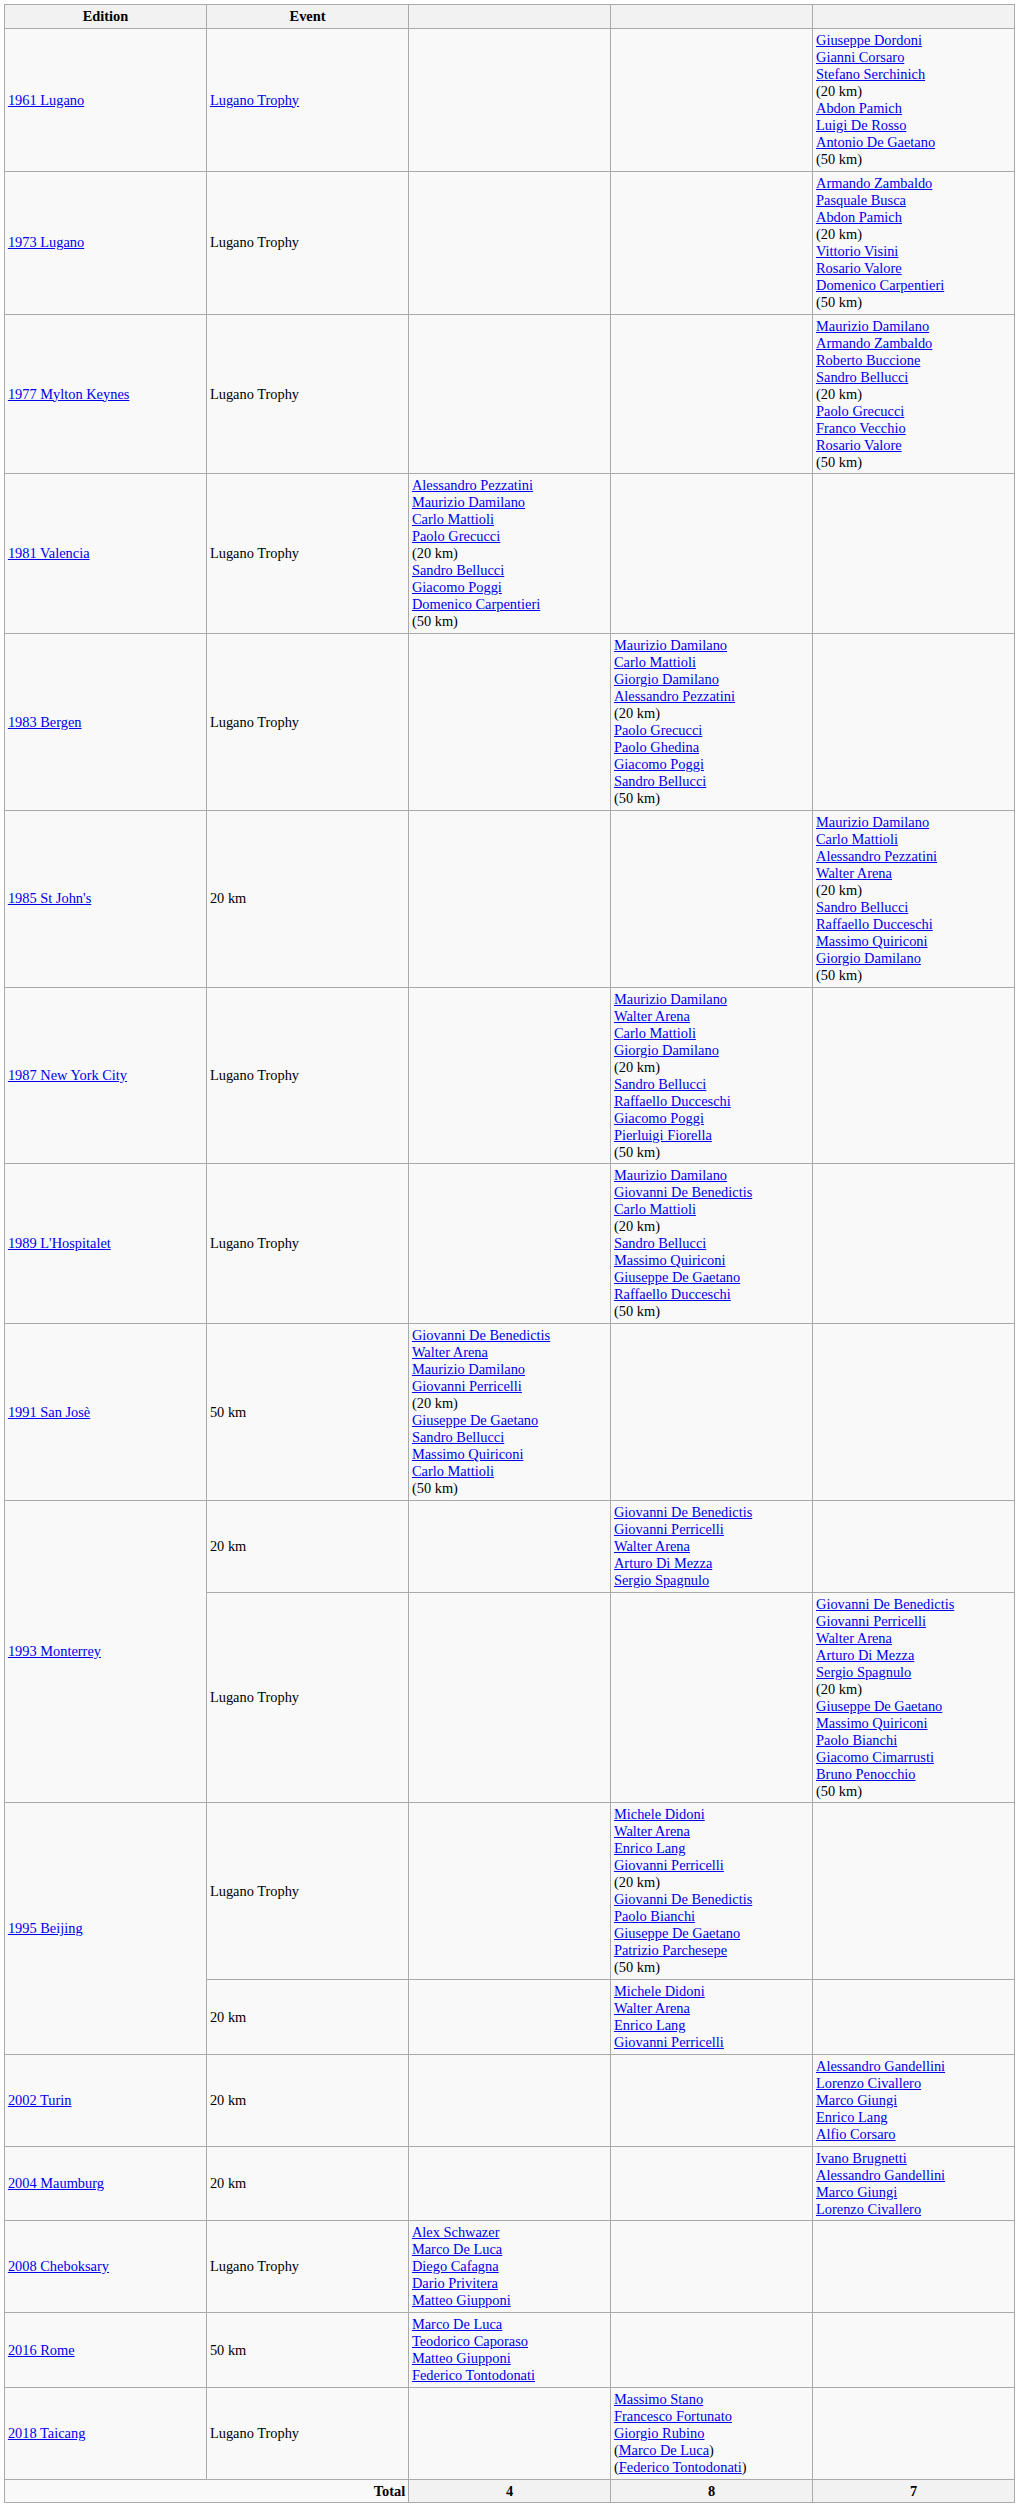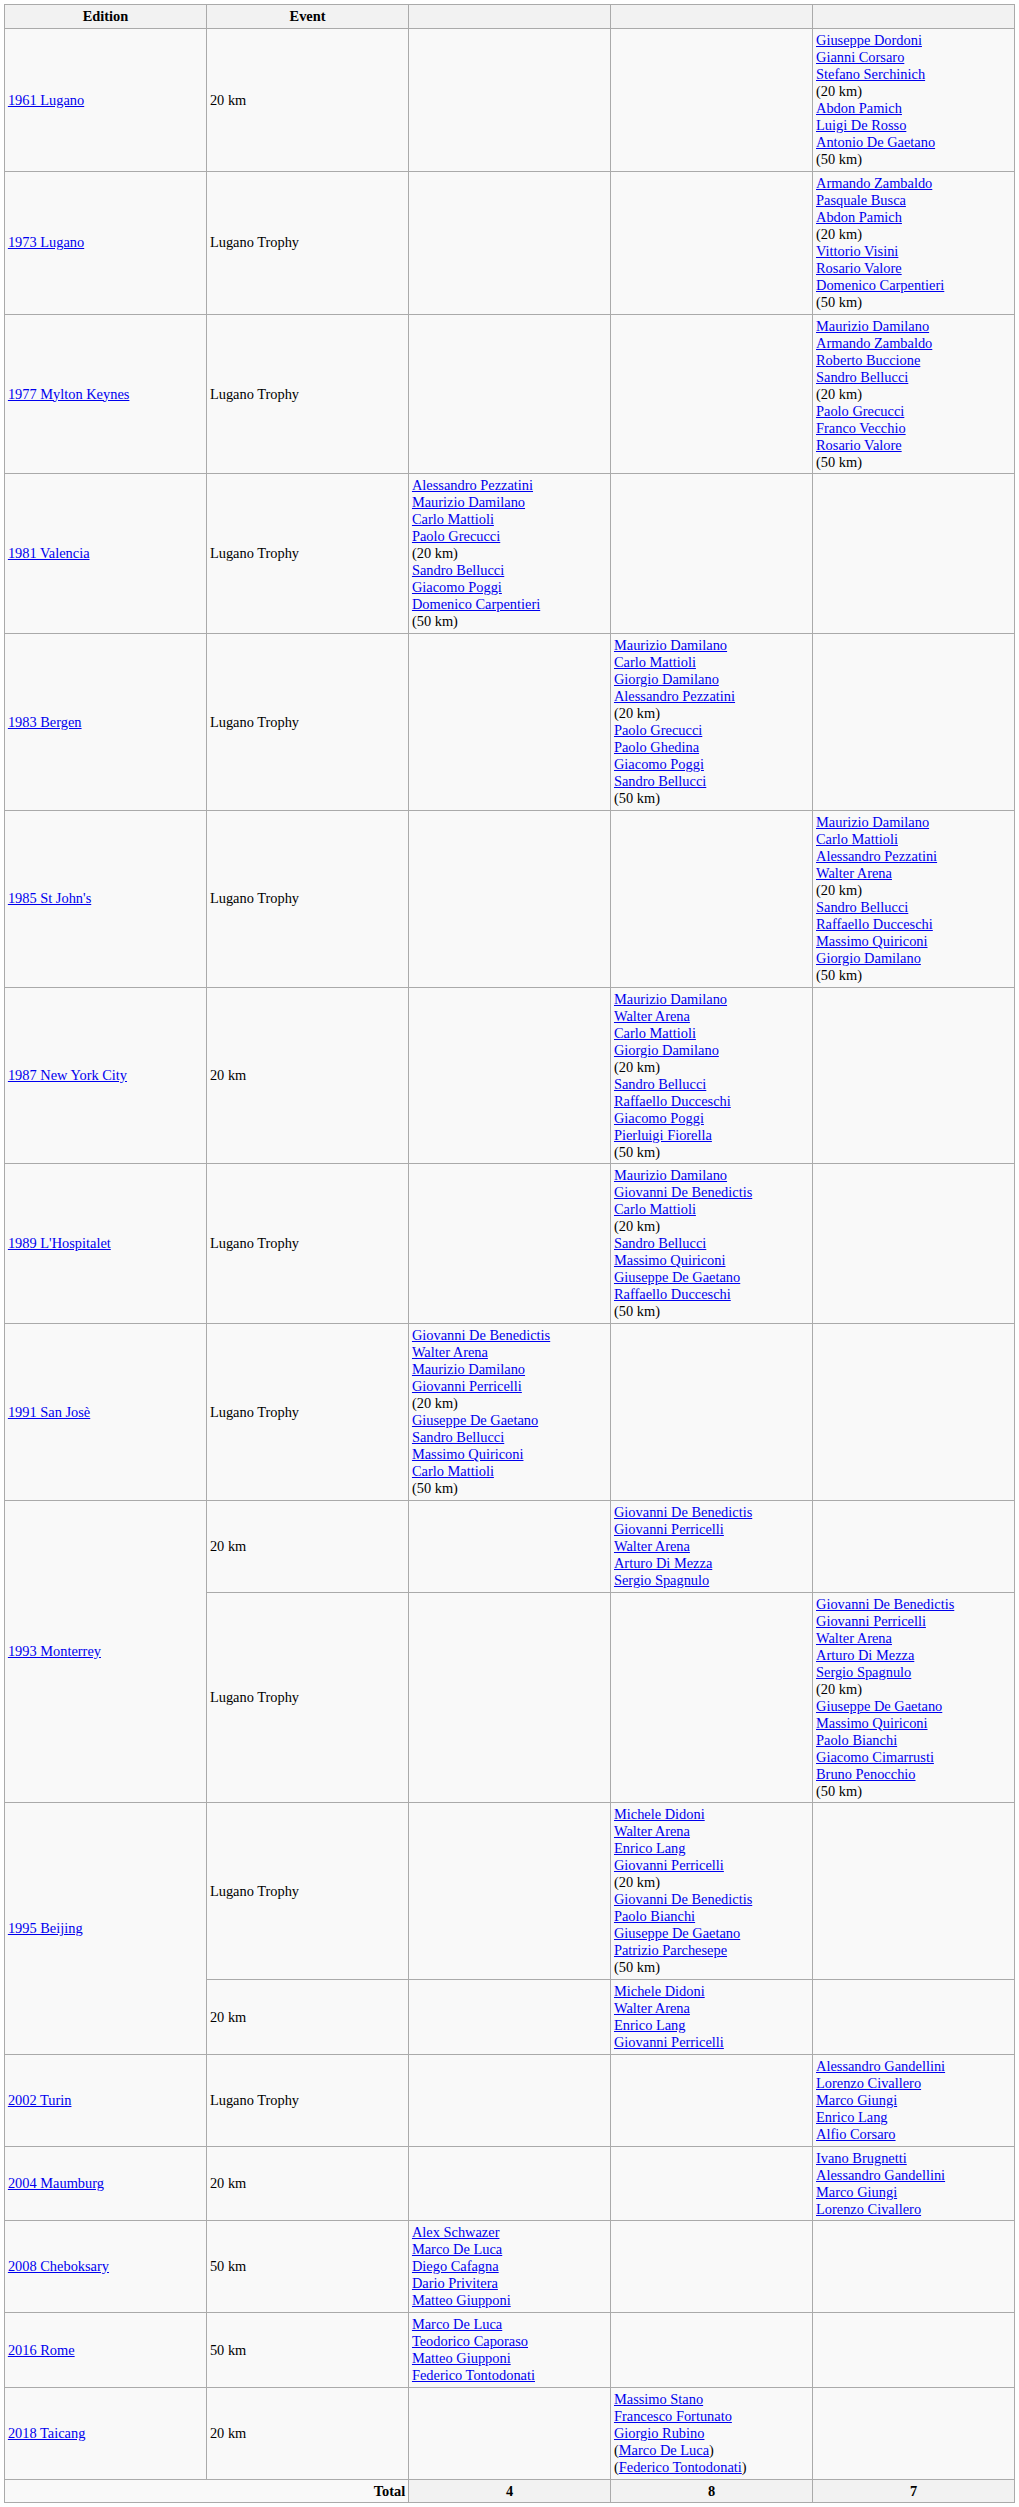 <table class="wikitable sortable" width=80% style="font-size:90%; text-align:left;">
 <tr>
 <th width=20%>Edition</th>
 <th width=20%>Event</th>
 <th width=20%></th>
 <th width=20%></th>
 <th width=20%></th>
 </tr>
 <tr>
 <td> <a href='#'>1961 Lugano</a></td>
-<td><a href='#'>Lugano Trophy</a></td>
+<td>20 km</td>
 <td></td>
 <td></td>
 <td><a href='#'>Giuseppe Dordoni</a><br><a href='#'>Gianni Corsaro</a><br><a href='#'>Stefano Serchinich</a><br>(20 km)<br><a href='#'>Abdon Pamich</a><br><a href='#'>Luigi De Rosso</a><br><a href='#'>Antonio De Gaetano</a><br>(50 km)</td>
 </tr>
 <tr>
 <td> <a href='#'>1973 Lugano</a></td>
 <td>Lugano Trophy</td>
 <td></td>
 <td></td>
 <td><a href='#'>Armando Zambaldo</a><br><a href='#'>Pasquale Busca</a><br><a href='#'>Abdon Pamich</a><br>(20 km)<br><a href='#'>Vittorio Visini</a><br><a href='#'>Rosario Valore</a><br><a href='#'>Domenico Carpentieri</a><br>(50 km)</td>
 </tr>
 <tr>
 <td> <a href='#'>1977 Mylton Keynes</a></td>
 <td>Lugano Trophy</td>
 <td></td>
 <td></td>
 <td><a href='#'>Maurizio Damilano</a><br><a href='#'>Armando Zambaldo</a><br><a href='#'>Roberto Buccione</a><br><a href='#'>Sandro Bellucci</a><br>(20 km)<br><a href='#'>Paolo Grecucci</a><br><a href='#'>Franco Vecchio</a><br><a href='#'>Rosario Valore</a><br>(50 km)</td>
 </tr>
 <tr>
 <td> <a href='#'>1981 Valencia</a></td>
 <td>Lugano Trophy</td>
 <td><a href='#'>Alessandro Pezzatini</a><br><a href='#'>Maurizio Damilano</a><br><a href='#'>Carlo Mattioli</a><br><a href='#'>Paolo Grecucci</a><br>(20 km)<br><a href='#'>Sandro Bellucci</a><br><a href='#'>Giacomo Poggi</a><br><a href='#'>Domenico Carpentieri</a><br>(50 km)</td>
 <td></td>
 <td></td>
 </tr>
 <tr>
 <td> <a href='#'>1983 Bergen</a></td>
 <td>Lugano Trophy</td>
 <td></td>
 <td><a href='#'>Maurizio Damilano</a><br><a href='#'>Carlo Mattioli</a><br><a href='#'>Giorgio Damilano</a><br><a href='#'>Alessandro Pezzatini</a><br>(20 km)<br><a href='#'>Paolo Grecucci</a><br><a href='#'>Paolo Ghedina</a><br><a href='#'>Giacomo Poggi</a><br><a href='#'>Sandro Bellucci</a><br>(50 km)</td>
 <td></td>
 </tr>
 <tr>
 <td> <a href='#'>1985 St John's</a></td>
-<td>20 km</td>
+<td>Lugano Trophy</td>
 <td></td>
 <td></td>
 <td><a href='#'>Maurizio Damilano</a><br><a href='#'>Carlo Mattioli</a><br><a href='#'>Alessandro Pezzatini</a><br><a href='#'>Walter Arena</a><br>(20 km)<br><a href='#'>Sandro Bellucci</a><br><a href='#'>Raffaello Ducceschi</a><br><a href='#'>Massimo Quiriconi</a><br><a href='#'>Giorgio Damilano</a><br>(50 km)</td>
 </tr>
 <tr>
 <td> <a href='#'>1987 New York City</a></td>
-<td>Lugano Trophy</td>
+<td>20 km</td>
 <td></td>
 <td><a href='#'>Maurizio Damilano</a><br><a href='#'>Walter Arena</a><br><a href='#'>Carlo Mattioli</a><br><a href='#'>Giorgio Damilano</a><br>(20 km)<br><a href='#'>Sandro Bellucci</a><br><a href='#'>Raffaello Ducceschi</a><br><a href='#'>Giacomo Poggi</a><br><a href='#'>Pierluigi Fiorella</a><br>(50 km)</td>
 <td></td>
 </tr>
 <tr>
 <td> <a href='#'>1989 L'Hospitalet</a></td>
 <td>Lugano Trophy</td>
 <td></td>
 <td><a href='#'>Maurizio Damilano</a><br><a href='#'>Giovanni De Benedictis</a><br><a href='#'>Carlo Mattioli</a><br>(20 km)<br><a href='#'>Sandro Bellucci</a><br><a href='#'>Massimo Quiriconi</a><br><a href='#'>Giuseppe De Gaetano</a><br><a href='#'>Raffaello Ducceschi</a><br>(50 km)</td>
 <td></td>
 </tr>
 <tr>
 <td> <a href='#'>1991 San Josè</a></td>
-<td>50 km</td>
+<td>Lugano Trophy</td>
 <td><a href='#'>Giovanni De Benedictis</a><br><a href='#'>Walter Arena</a><br><a href='#'>Maurizio Damilano</a><br><a href='#'>Giovanni Perricelli</a><br>(20 km)<br><a href='#'>Giuseppe De Gaetano</a><br><a href='#'>Sandro Bellucci</a><br><a href='#'>Massimo Quiriconi</a><br><a href='#'>Carlo Mattioli</a><br>(50 km)</td>
 <td></td>
 <td></td>
 </tr>
 <tr>
 <td rowspan=2> <a href='#'>1993 Monterrey</a></td>
 <td>20 km</td>
 <td></td>
 <td><a href='#'>Giovanni De Benedictis</a><br><a href='#'>Giovanni Perricelli</a><br><a href='#'>Walter Arena</a><br><a href='#'>Arturo Di Mezza</a><br><a href='#'>Sergio Spagnulo</a></td>
 <td></td>
 </tr>
 <tr>
 <td>Lugano Trophy</td>
 <td></td>
 <td></td>
 <td><a href='#'>Giovanni De Benedictis</a><br><a href='#'>Giovanni Perricelli</a><br><a href='#'>Walter Arena</a><br><a href='#'>Arturo Di Mezza</a><br><a href='#'>Sergio Spagnulo</a><br>(20 km)<br><a href='#'>Giuseppe De Gaetano</a><br><a href='#'>Massimo Quiriconi</a><br><a href='#'>Paolo Bianchi</a><br><a href='#'>Giacomo Cimarrusti</a><br><a href='#'>Bruno Penocchio</a><br>(50 km)</td>
 </tr>
 <tr>
 <td rowspan=2> <a href='#'>1995 Beijing</a></td>
 <td>Lugano Trophy</td>
 <td></td>
 <td><a href='#'>Michele Didoni</a><br><a href='#'>Walter Arena</a><br><a href='#'>Enrico Lang</a><br><a href='#'>Giovanni Perricelli</a><br>(20 km)<br><a href='#'>Giovanni De Benedictis</a><br><a href='#'>Paolo Bianchi</a><br><a href='#'>Giuseppe De Gaetano</a><br><a href='#'>Patrizio Parchesepe</a><br>(50 km)</td>
 <td></td>
 </tr>
 <tr>
 <td>20 km</td>
 <td></td>
 <td><a href='#'>Michele Didoni</a><br><a href='#'>Walter Arena</a><br><a href='#'>Enrico Lang</a><br><a href='#'>Giovanni Perricelli</a></td>
 <td></td>
 </tr>
 <tr>
 <td> <a href='#'>2002 Turin</a></td>
-<td>20 km</td>
+<td>Lugano Trophy</td>
 <td></td>
 <td></td>
 <td><a href='#'>Alessandro Gandellini</a><br><a href='#'>Lorenzo Civallero</a><br><a href='#'>Marco Giungi</a><br><a href='#'>Enrico Lang</a><br><a href='#'>Alfio Corsaro</a></td>
 </tr>
 <tr>
 <td rowspan=1> <a href='#'>2004 Maumburg</a></td>
 <td>20 km</td>
 <td></td>
 <td></td>
 <td><a href='#'>Ivano Brugnetti</a><br><a href='#'>Alessandro Gandellini</a><br><a href='#'>Marco Giungi</a><br><a href='#'>Lorenzo Civallero</a></td>
 </tr>
 <tr>
 <td rowspan=1> <a href='#'>2008 Cheboksary</a></td>
-<td>Lugano Trophy</td>
+<td>50 km</td>
 <td><a href='#'>Alex Schwazer</a><br><a href='#'>Marco De Luca</a><br><a href='#'>Diego Cafagna</a><br><a href='#'>Dario Privitera</a><br><a href='#'>Matteo Giupponi</a></td>
 <td></td>
 <td></td>
 </tr>
 <tr>
 <td rowspan=1> <a href='#'>2016 Rome</a></td>
 <td>50 km</td>
 <td><a href='#'>Marco De Luca</a><br><a href='#'>Teodorico Caporaso</a><br><a href='#'>Matteo Giupponi</a><br><a href='#'>Federico Tontodonati</a></td>
 <td></td>
 <td></td>
 </tr>
 <tr>
 <td rowspan=1> <a href='#'>2018 Taicang</a></td>
-<td>Lugano Trophy</td>
+<td>20 km</td>
 <td></td>
 <td><a href='#'>Massimo Stano</a><br><a href='#'>Francesco Fortunato</a><br><a href='#'>Giorgio Rubino</a><br>(<a href='#'>Marco De Luca</a>) <br>(<a href='#'>Federico Tontodonati</a>) </td>
 <td></td>
 </tr>
 <tr>
 <td colspan=2 align=right><strong>Total</strong></td>
 <th>4</th>
 <th>8</th>
 <th>7</th>
 </tr>
 </table>
